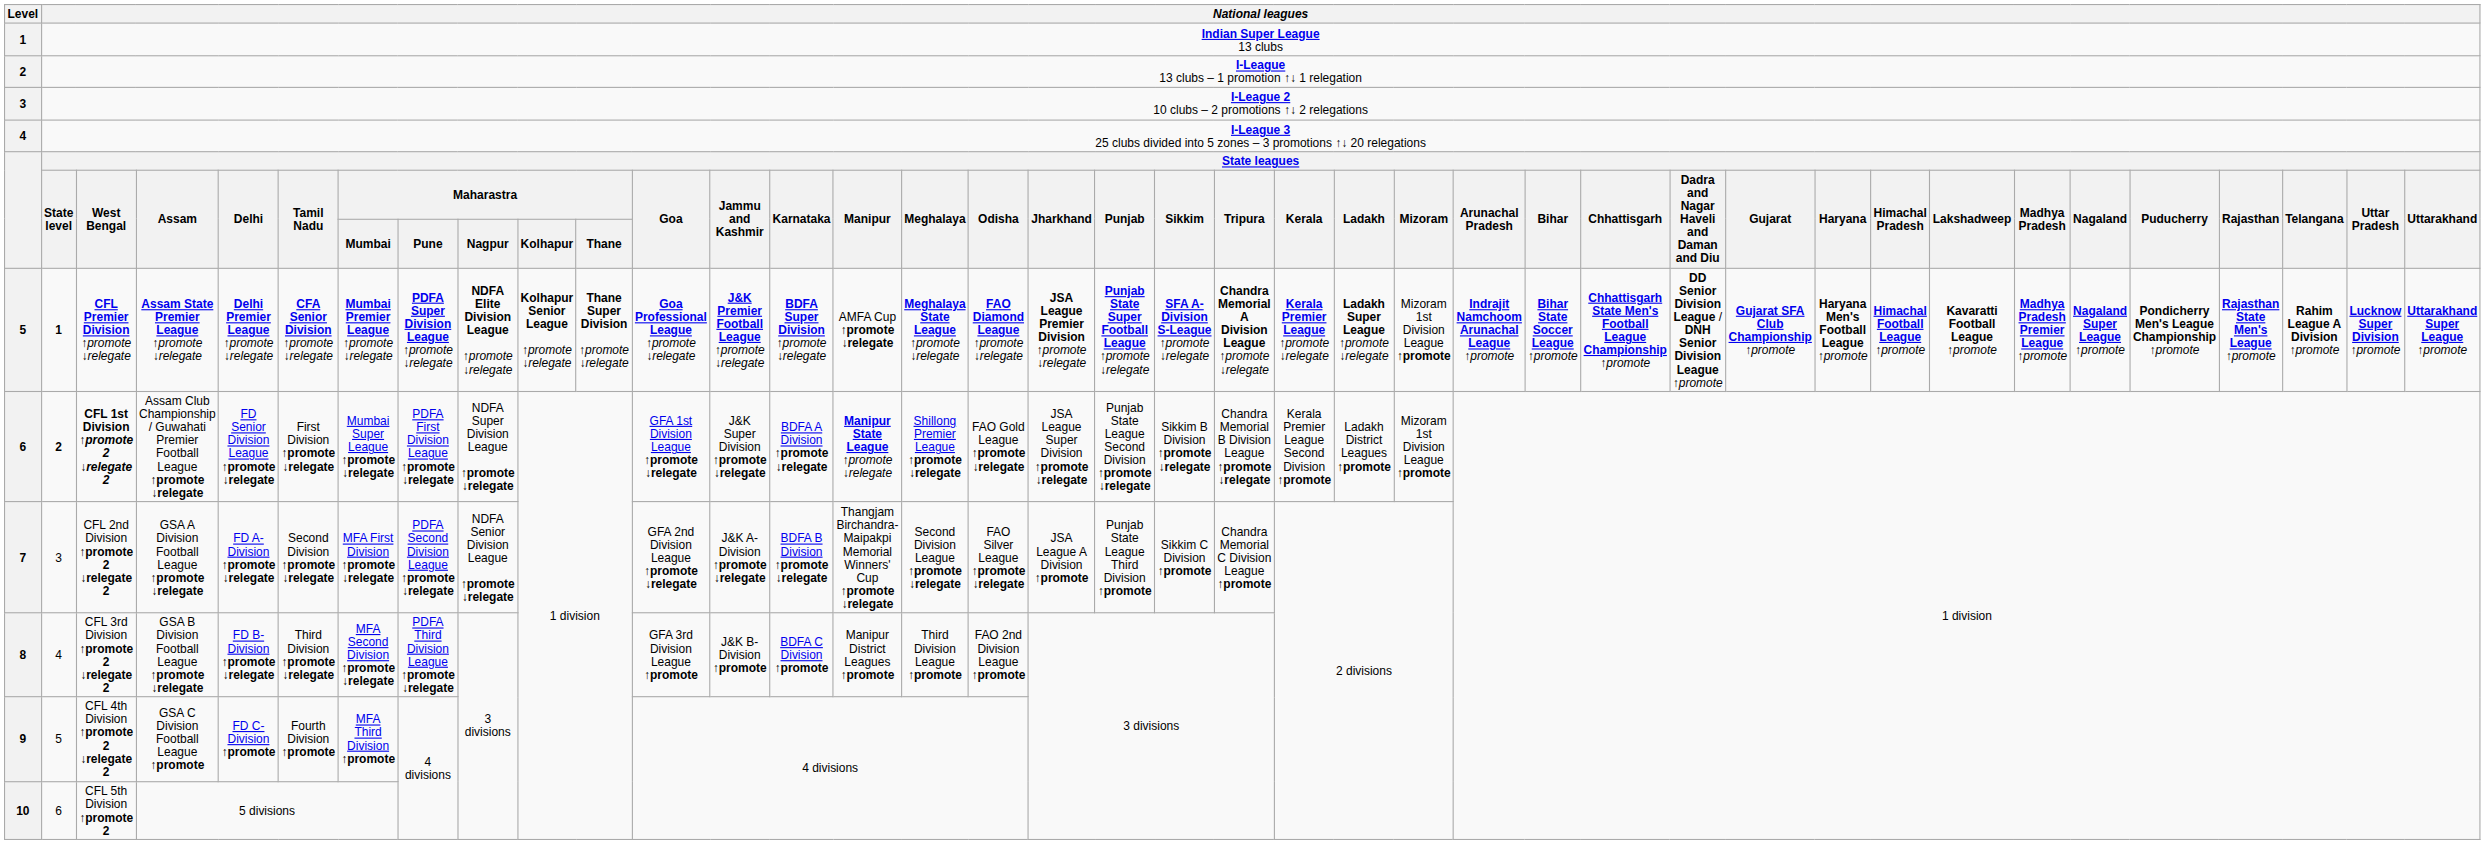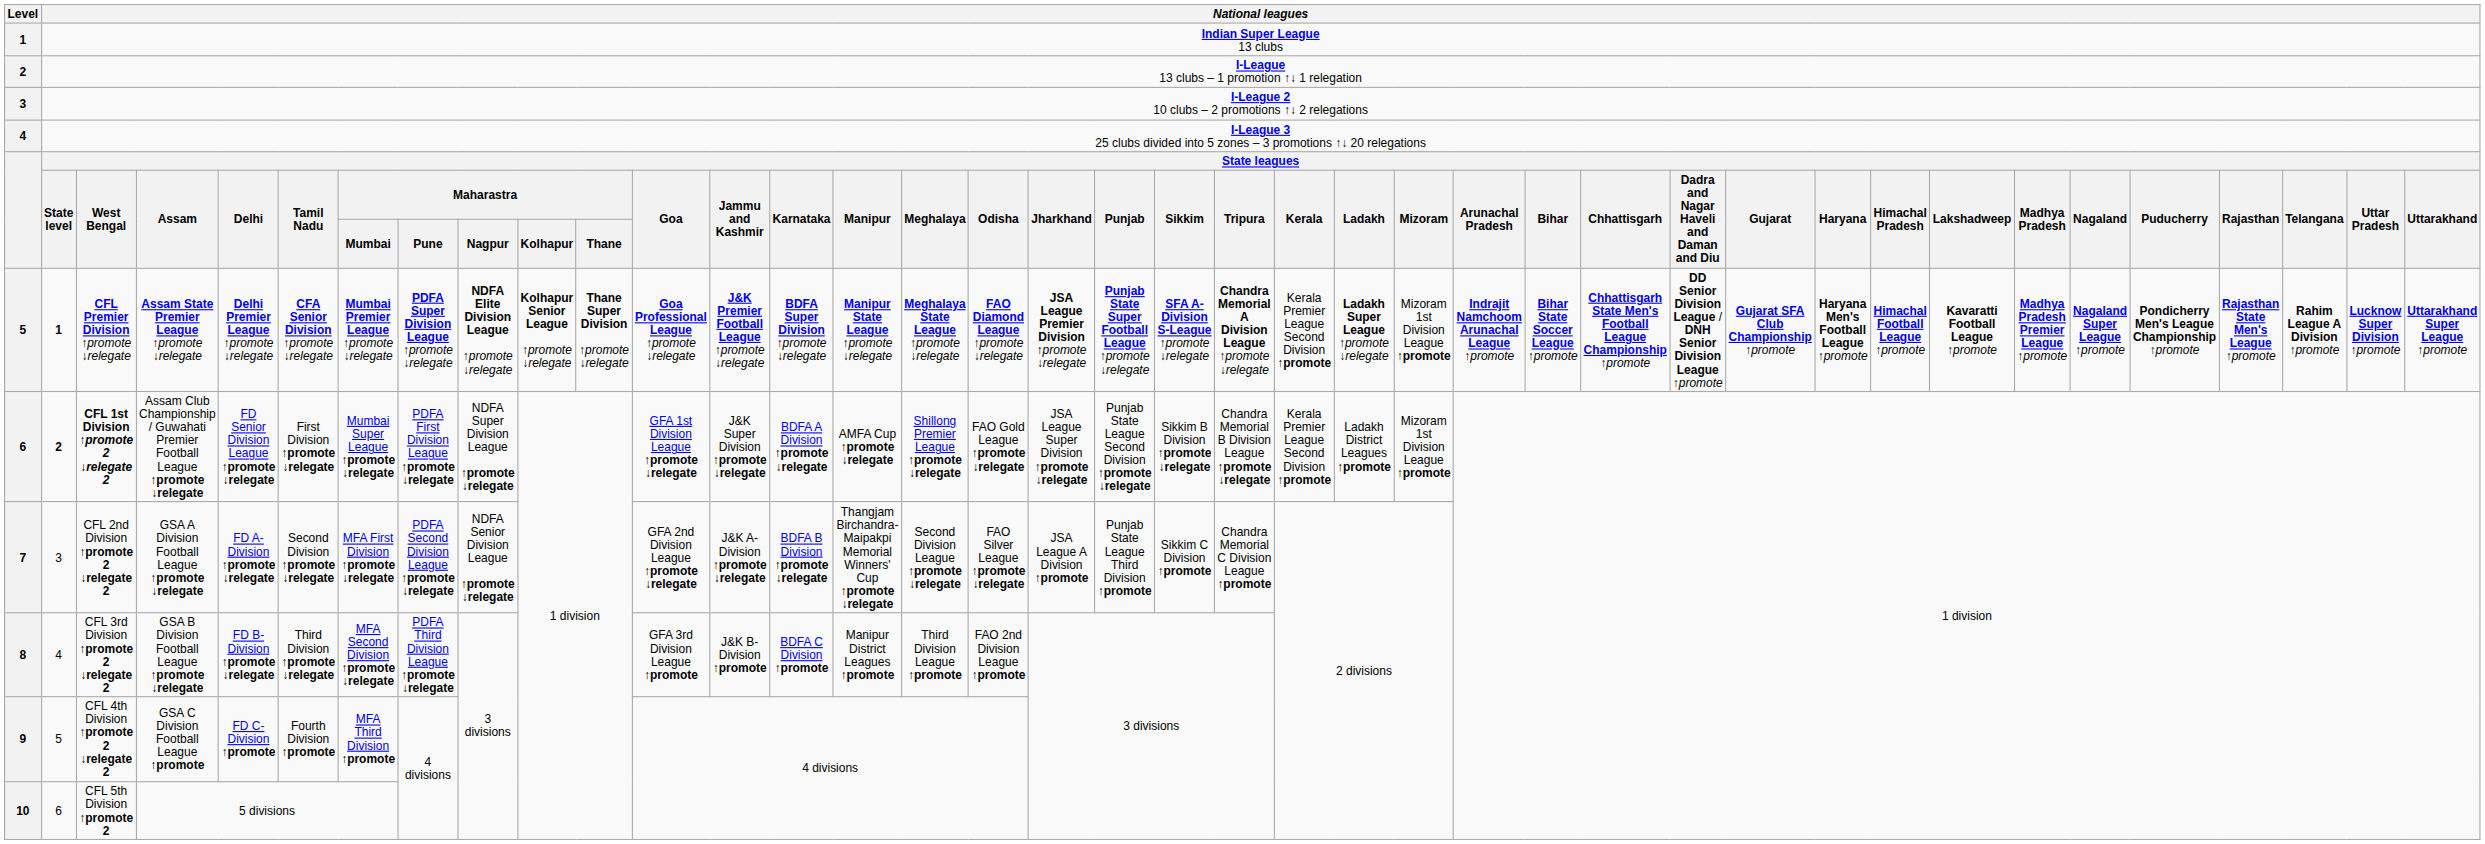 <table class="wikitable" style="text-align: center; font-size: 11px;" width="100%;">
 <tr>
 <th><span>Level</span></th>
 <th colspan="38"><span><em>National leagues</em></span></th>
 </tr>
 <tr>
 <th>1</th>
 <td colspan="38"><strong><a href='#'>Indian Super League</a></strong> <br> 13 clubs</td>
 </tr>
 <tr>
 <th>2</th>
 <td colspan="38"><strong><a href='#'>I-League</a></strong> <br> 13 clubs – 1 promotion ↑↓ 1 relegation</td>
 </tr>
 <tr>
 <th>3</th>
 <td colspan="38"><strong><a href='#'>I-League 2</a></strong> <br> 10 clubs – 2 promotions ↑↓ 2 relegations</td>
 </tr>
 <tr>
 <th>4</th>
 <td colspan="38"><strong><a href='#'>I-League 3</a></strong> <br> 25 clubs divided into 5 zones – 3 promotions ↑↓ 20 relegations</td>
 </tr>
 <tr>
 <th rowspan="3"></th>
 <th colspan="38"><a href='#'>State leagues</a></th>
 </tr>
 <tr>
 <th rowspan="2">State level</th>
 <th rowspan="2" width="4%">West Bengal</th>
 <th rowspan="2" width="4%">Assam</th>
 <th rowspan="2" width="4%">Delhi</th>
 <th rowspan="2" width="4%">Tamil Nadu</th>
 <th colspan="5" width="4%">Maharastra</th>
 <th rowspan="2" width="4%">Goa</th>
 <th rowspan="2" width="4%">Jammu and Kashmir</th>
 <th rowspan="2" width="4%">Karnataka</th>
 <th rowspan="2" width="4%">Manipur</th>
 <th rowspan="2" width="4%">Meghalaya</th>
 <th rowspan="2" width="4%">Odisha</th>
 <th rowspan="2" width="4%">Jharkhand</th>
 <th rowspan="2" width="4%">Punjab</th>
 <th rowspan="2" width="4%">Sikkim</th>
 <th rowspan="2" width="4%">Tripura</th>
 <th rowspan="2" width="4%">Kerala</th>
 <th rowspan="2" width="4%">Ladakh</th>
 <th rowspan="2" width="4%">Mizoram</th>
 <th rowspan="2" width!="4%">Arunachal Pradesh</th>
 <th rowspan="2" width="4%">Bihar</th>
 <th rowspan="2" width="4%">Chhattisgarh</th>
 <th rowspan="2" width="4%">Dadra and Nagar Haveli and Daman and Diu</th>
 <th rowspan="2" width="4%">Gujarat</th>
 <th rowspan="2" width="4%">Haryana</th>
 <th rowspan="2" width="4%">Himachal Pradesh</th>
 <th rowspan="2" width="4%">Lakshadweep</th>
 <th rowspan="2" width="4%">Madhya Pradesh</th>
 <th rowspan="2" width="4%">Nagaland</th>
 <th rowspan="2" width="4%">Puducherry</th>
 <th rowspan="2" width="4%">Rajasthan</th>
 <th rowspan="2" width="4%">Telangana</th>
 <th rowspan="2" width="4%">Uttar Pradesh</th>
 <th rowspan="2" width="4%">Uttarakhand</th>
 </tr>
 <tr>
 <th width="4%">Mumbai</th>
 <th width="4%">Pune</th>
 <th width="4%">Nagpur</th>
 <th width="4%">Kolhapur</th>
 <th width="4%">Thane</th>
 </tr>
 <tr>
 <th>5</th>
 <td><strong>1</strong></td>
 <td><strong><a href='#'>CFL Premier Division</a></strong><br><em>↑promote</em> <em>↓relegate</em></td>
 <td><strong><a href='#'>Assam State Premier League</a></strong><br><em>↑promote</em> <em>↓relegate</em></td>
 <td><strong><a href='#'>Delhi Premier League</a></strong><br><em>↑promote</em> <em>↓relegate</em></td>
 <td><strong><a href='#'>CFA Senior Division</a></strong><br><em>↑promote</em> <em>↓relegate</em></td>
 <td><strong><a href='#'>Mumbai Premier League</a></strong><br><em>↑promote</em> <em>↓relegate</em></td>
 <td><strong><a href='#'>PDFA Super Division League</a></strong><br><em>↑promote</em> <em>↓relegate</em></td>
 <td><strong>NDFA Elite Division League</strong> <br><br><em>↑promote</em> <em>↓relegate</em></td>
 <td><strong>Kolhapur Senior League</strong> <br><br><em>↑promote</em> <em>↓relegate</em></td>
 <td><strong>Thane Super Division</strong> <br><br><em>↑promote</em> <em>↓relegate</em></td>
 <td><strong><a href='#'>Goa Professional League</a></strong><br><em>↑promote</em> <em>↓relegate</em></td>
 <td><strong><a href='#'>J&K Premier Football League</a></strong><br><em>↑promote</em> <em>↓relegate</em></td>
 <td><strong><a href='#'>BDFA Super Division</a></strong><br><em>↑promote</em> <em>↓relegate</em></td>
-<td></strong>AMFA Cup<strong><br></em>↑promote<em> </em>↓relegate<em></td>
+<td><strong><a href='#'>Manipur State League</a></strong><br><em>↑promote</em> <em>↓relegate</em></td>
 <td><strong><a href='#'>Meghalaya State League</a></strong><br><em>↑promote</em> <em>↓relegate</em></td>
 <td><strong><a href='#'>FAO Diamond League</a></strong><br><em>↑promote</em> <em>↓relegate</em></td>
 <td><strong>JSA League Premier Division</strong><br><em>↑promote</em> <em>↓relegate</em></td>
 <td><strong><a href='#'>Punjab State Super Football League</a></strong><br><em>↑promote</em> <em>↓relegate</em></td>
 <td><strong><a href='#'>SFA A-Division S-League</a></strong><br><em>↑promote</em> <em>↓relegate</em></td>
 <td><strong>Chandra Memorial A Division League</strong><br><em>↑promote</em> <em>↓relegate</em></td>
-<td><strong><a href='#'>Kerala Premier League</a></strong><br><em>↑promote</em> <em>↓relegate</em></td>
+<td></strong>Kerala Premier League Second Division<strong><br></em>↑promote<em></td>
 <td><strong>Ladakh Super League</strong><br><em>↑promote</em> <em>↓relegate</em></td>
 <td></strong>Mizoram 1st Division League<strong><br></em>↑promote<em></td>
 <td><strong><a href='#'>Indrajit Namchoom Arunachal League</a></strong><br><em>↑promote</em></td>
 <td><strong><a href='#'>Bihar State Soccer League</a></strong><br><em>↑promote</em></td>
 <td><strong><a href='#'>Chhattisgarh State Men's Football League Championship</a></strong><br><em>↑promote</em></td>
 <td><strong>DD Senior Division League</strong> / <strong>DNH Senior Division League</strong><br><em>↑promote</em></td>
 <td><strong><a href='#'>Gujarat SFA Club Championship</a></strong><br><em>↑promote</em></td>
 <td><strong>Haryana Men's Football League</strong><br><em>↑promote</em></td>
 <td><strong><a href='#'>Himachal Football League</a></strong><br><em>↑promote</em></td>
 <td><strong>Kavaratti Football League</strong><br><em>↑promote</em></td>
 <td><strong><a href='#'>Madhya Pradesh Premier League</a></strong><br><em>↑promote</em></td>
 <td><strong><a href='#'>Nagaland Super League</a></strong><br><em>↑promote</em></td>
 <td><strong>Pondicherry Men's League Championship</strong><br><em>↑promote</em></td>
 <td><strong><a href='#'>Rajasthan State Men's League</a></strong><br><em>↑promote</em></td>
 <td><strong>Rahim League A Division</strong><br><em>↑promote</em></td>
 <td><strong><a href='#'>Lucknow Super Division</a></strong><br><em>↑promote</em></td>
 <td><strong><a href='#'>Uttarakhand Super League</a></strong><br><em>↑promote</em></td>
 </tr>
 <tr>
 <th>6</th>
 <td><strong>2</strong></td>
 <td><strong>CFL 1st Division<strong><em><br>↑promote<em> 2<br></em>↓relegate 2<em></td>
 <td></strong>Assam Club Championship / Guwahati Premier Football League<strong><br></em>↑promote<em> </em>↓relegate<em></td>
 <td></strong><a href='#'>FD Senior Division League</a><strong><br></em>↑promote<em> </em>↓relegate<em></td>
 <td></strong>First Division<strong><br></em>↑promote<em> </em>↓relegate<em></td>
 <td></strong><a href='#'>Mumbai Super League</a><strong><br></em>↑promote<em> </em>↓relegate<em></td>
 <td></strong><a href='#'>PDFA First Division League</a><strong><br></em>↑promote<em> </em>↓relegate<em></td>
 <td></strong>NDFA Super Division League<strong> <br><br></em>↑promote<em> </em>↓relegate<em></td>
 <td colspan="2" rowspan="5">1 division</td>
 <td></strong><a href='#'>GFA 1st Division League</a><strong><br></em>↑promote<em> </em>↓relegate<em></td>
 <td></strong>J&K Super Division<strong><br></em>↑promote<em> </em>↓relegate<em></td>
 <td></strong><a href='#'>BDFA A Division</a><strong><br></em>↑promote<em> </em>↓relegate<em></td>
-<td><strong><a href='#'>Manipur State League</a></strong><br><em>↑promote</em> <em>↓relegate</em></td>
+<td></strong>AMFA Cup<strong><br></em>↑promote<em> </em>↓relegate<em></td>
 <td></strong><a href='#'>Shillong Premier League</a><strong><br></em>↑promote<em> </em>↓relegate<em></td>
 <td></strong>FAO Gold League<strong><br></em>↑promote<em> </em>↓relegate<em></td>
 <td></strong>JSA League Super Division<strong><br></em>↑promote<em> </em>↓relegate<em></td>
 <td></strong>Punjab State League Second Division<strong><br></em>↑promote<em> </em>↓relegate<em></td>
 <td></strong>Sikkim B Division<strong><br></em>↑promote<em> </em>↓relegate<em></td>
 <td></strong>Chandra Memorial B Division League<strong><br></em>↑promote<em> </em>↓relegate<em></td>
 <td></strong>Kerala Premier League Second Division<strong><br></em>↑promote<em></td>
 <td></strong>Ladakh District Leagues<strong><br></em>↑promote<em></td>
 <td></strong>Mizoram 1st Division League<strong><br></em>↑promote<em></td>
 <td colspan="15" rowspan="5">1 division</td>
 </tr>
 <tr>
 <th>7</th>
 <td></strong>3<strong></td>
 <td></strong>CFL 2nd Division<strong><br></em>↑promote 2<em> </em>↓relegate 2<em></td>
 <td></strong>GSA A Division Football League<strong><br></em>↑promote<em> </em>↓relegate<em></td>
 <td></strong><a href='#'>FD A-Division</a><strong><br></em>↑promote<em> </em>↓relegate<em></td>
 <td></strong>Second Division<strong><br></em>↑promote<em> </em>↓relegate<em></td>
 <td></strong><a href='#'>MFA First Division</a><strong><br></em>↑promote<em> </em>↓relegate<em></td>
 <td></strong><a href='#'>PDFA Second Division League</a><strong><br></em>↑promote<em> </em>↓relegate<em></td>
 <td></strong>NDFA Senior Division League<strong> <br><br></em>↑promote<em> </em>↓relegate<em></td>
 <td></strong>GFA 2nd Division League<strong><br></em>↑promote<em> </em>↓relegate<em></td>
 <td></strong>J&K A-Division<strong><br></em>↑promote<em> </em>↓relegate<em></td>
 <td></strong><a href='#'>BDFA B Division</a><strong><br></em>↑promote<em> </em>↓relegate<em></td>
 <td></strong>Thangjam Birchandra-Maipakpi Memorial Winners' Cup<strong><br></em>↑promote<em> </em>↓relegate<em></td>
 <td></strong>Second Division League<strong><br></em>↑promote<em> </em>↓relegate<em></td>
 <td></strong>FAO Silver League<strong><br></em>↑promote<em> </em>↓relegate<em></td>
 <td></strong>JSA League A Division<strong><br></em>↑promote<em></td>
 <td></strong>Punjab State League Third Division<strong><br></em>↑promote<em></td>
 <td></strong>Sikkim C Division<strong><br></em>↑promote<em></td>
 <td></strong>Chandra Memorial C Division League<strong><br></em>↑promote<em></td>
 <td colspan="3" rowspan="4">2 divisions</td>
 </tr>
 <tr>
 <th>8</th>
 <td></strong>4<strong></td>
 <td></strong>CFL 3rd Division<strong><br></em>↑promote 2<em> </em>↓relegate 2<em></td>
 <td></strong>GSA B Division Football League<strong><br></em>↑promote<em> </em>↓relegate<em></td>
 <td></strong><a href='#'>FD B-Division</a><strong><br></em>↑promote<em> </em>↓relegate<em></td>
 <td></strong>Third Division<strong><br></em>↑promote<em> </em>↓relegate<em></td>
 <td></strong><a href='#'>MFA Second Division</a><strong><br></em>↑promote<em> </em>↓relegate<em></td>
 <td></strong><a href='#'>PDFA Third Division League</a><strong><br></em>↑promote<em> </em>↓relegate<em></td>
 <td rowspan="3">3 divisions</td>
 <td></strong>GFA 3rd Division League<strong><br></em>↑promote<em></td>
 <td></strong>J&K B-Division<strong><br></em>↑promote<em></td>
 <td></strong><a href='#'>BDFA C Division</a><strong><br></em>↑promote<em></td>
 <td></strong>Manipur District Leagues<strong><br></em>↑promote<em></td>
 <td></strong>Third Division League<strong><br></em>↑promote<em></td>
 <td></strong>FAO 2nd Division League<strong><br></em>↑promote<em></td>
 <td colspan="4" rowspan="3">3 divisions</td>
 </tr>
 <tr>
 <th>9</th>
 <td></strong>5<strong></td>
 <td></strong>CFL 4th Division<strong><br></em>↑promote 2<em> </em>↓relegate 2<em></td>
 <td></strong>GSA C Division Football League<strong><br></em>↑promote<em></td>
 <td></strong><a href='#'>FD C-Division</a><strong><br></em>↑promote<em></td>
 <td></strong>Fourth Division<strong><br></em>↑promote<em></td>
 <td></strong><a href='#'>MFA Third Division</a><strong><br></em>↑promote<em></td>
 <td rowspan="2">4 divisions</td>
 <td colspan="6" rowspan="2">4 divisions</td>
 </tr>
 <tr>
 <th>10</th>
 <td></strong>6<strong></td>
 <td></strong>CFL 5th Division<strong><br></em>↑promote 2<em></td>
 <td colspan="4">5 divisions</td>
 </tr>
 </table>
